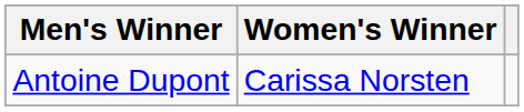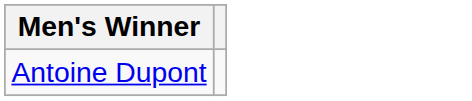 <table class="wikitable sortable">
 <tr>
 <th>Men's Winner</th>
-<th>Women's Winner</th>
 <th></th>
 </tr>
 <tr>
 <td> <a href='#'>Antoine Dupont</a></td>
-<td> <a href='#'>Carissa Norsten</a></td>
 <td align="center"></td>
 </tr>
 </table>
